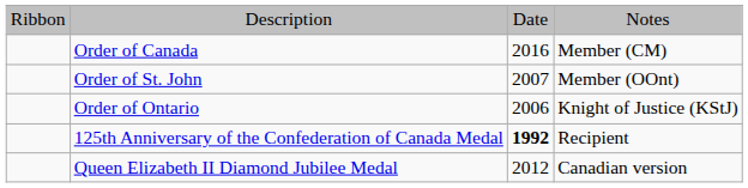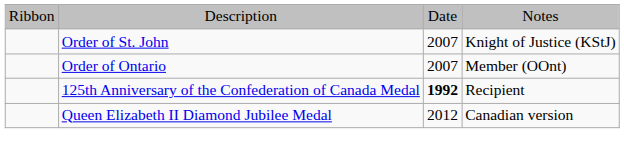 <table class="wikitable" style="margin:auto;">
 <tr style="background:silver; text-align:center;">
 <td>Ribbon</td>
 <td>Description</td>
 <td>Date</td>
 <td>Notes</td>
 </tr>
 <tr>
 <td></td>
-<td><a href='#'>Order of Canada</a></td>
-<td>2016</td>
-<td>Member (CM)</td>
-</tr>
-<tr>
-<td></td>
 <td><a href='#'>Order of St. John</a></td>
 <td>2007</td>
-<td>Member (OOnt)</td>
+<td>Knight of Justice (KStJ)</td>
 </tr>
 <tr>
 <td></td>
 <td><a href='#'>Order of Ontario</a></td>
-<td>2006</td>
-<td>Knight of Justice (KStJ)</td>
+<td>2007</td>
+<td>Member (OOnt)</td>
 </tr>
 <tr>
 <td></td>
 <td><a href='#'>125th Anniversary of the Confederation of Canada Medal</a></td>
 <td><strong>1992</strong></td>
 <td>Recipient</td>
 </tr>
 <tr>
 <td></td>
 <td><a href='#'>Queen Elizabeth II Diamond Jubilee Medal</a></td>
 <td>2012</td>
 <td>Canadian version</td>
 </tr>
 </table>
